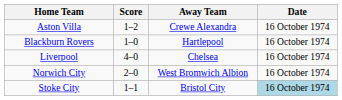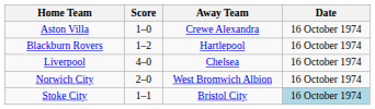 <table class="wikitable" style="text-align:center;">
 <tr>
 <th width=175>Home Team</th>
 <th width=50>Score</th>
 <th width=175>Away Team</th>
 <th width=125>Date</th>
 </tr>
 <tr>
 <td><a href='#'>Aston Villa</a></td>
-<td>1–2</td>
+<td>1–0</td>
 <td><a href='#'>Crewe Alexandra</a></td>
 <td>16 October 1974</td>
 </tr>
 <tr>
 <td><a href='#'>Blackburn Rovers</a></td>
-<td>1–0</td>
+<td>1–2</td>
 <td><a href='#'>Hartlepool</a></td>
 <td>16 October 1974</td>
 </tr>
 <tr>
 <td><a href='#'>Liverpool</a></td>
 <td>4–0</td>
 <td><a href='#'>Chelsea</a></td>
 <td>16 October 1974</td>
 </tr>
 <tr>
 <td><a href='#'>Norwich City</a></td>
 <td>2–0</td>
 <td><a href='#'>West Bromwich Albion</a></td>
 <td>16 October 1974</td>
 </tr>
 <tr>
 <td><a href='#'>Stoke City</a></td>
 <td>1–1</td>
 <td><a href='#'>Bristol City</a></td>
 <td style="background: lightblue;">16 October 1974</td>
 </tr>
 </table>
